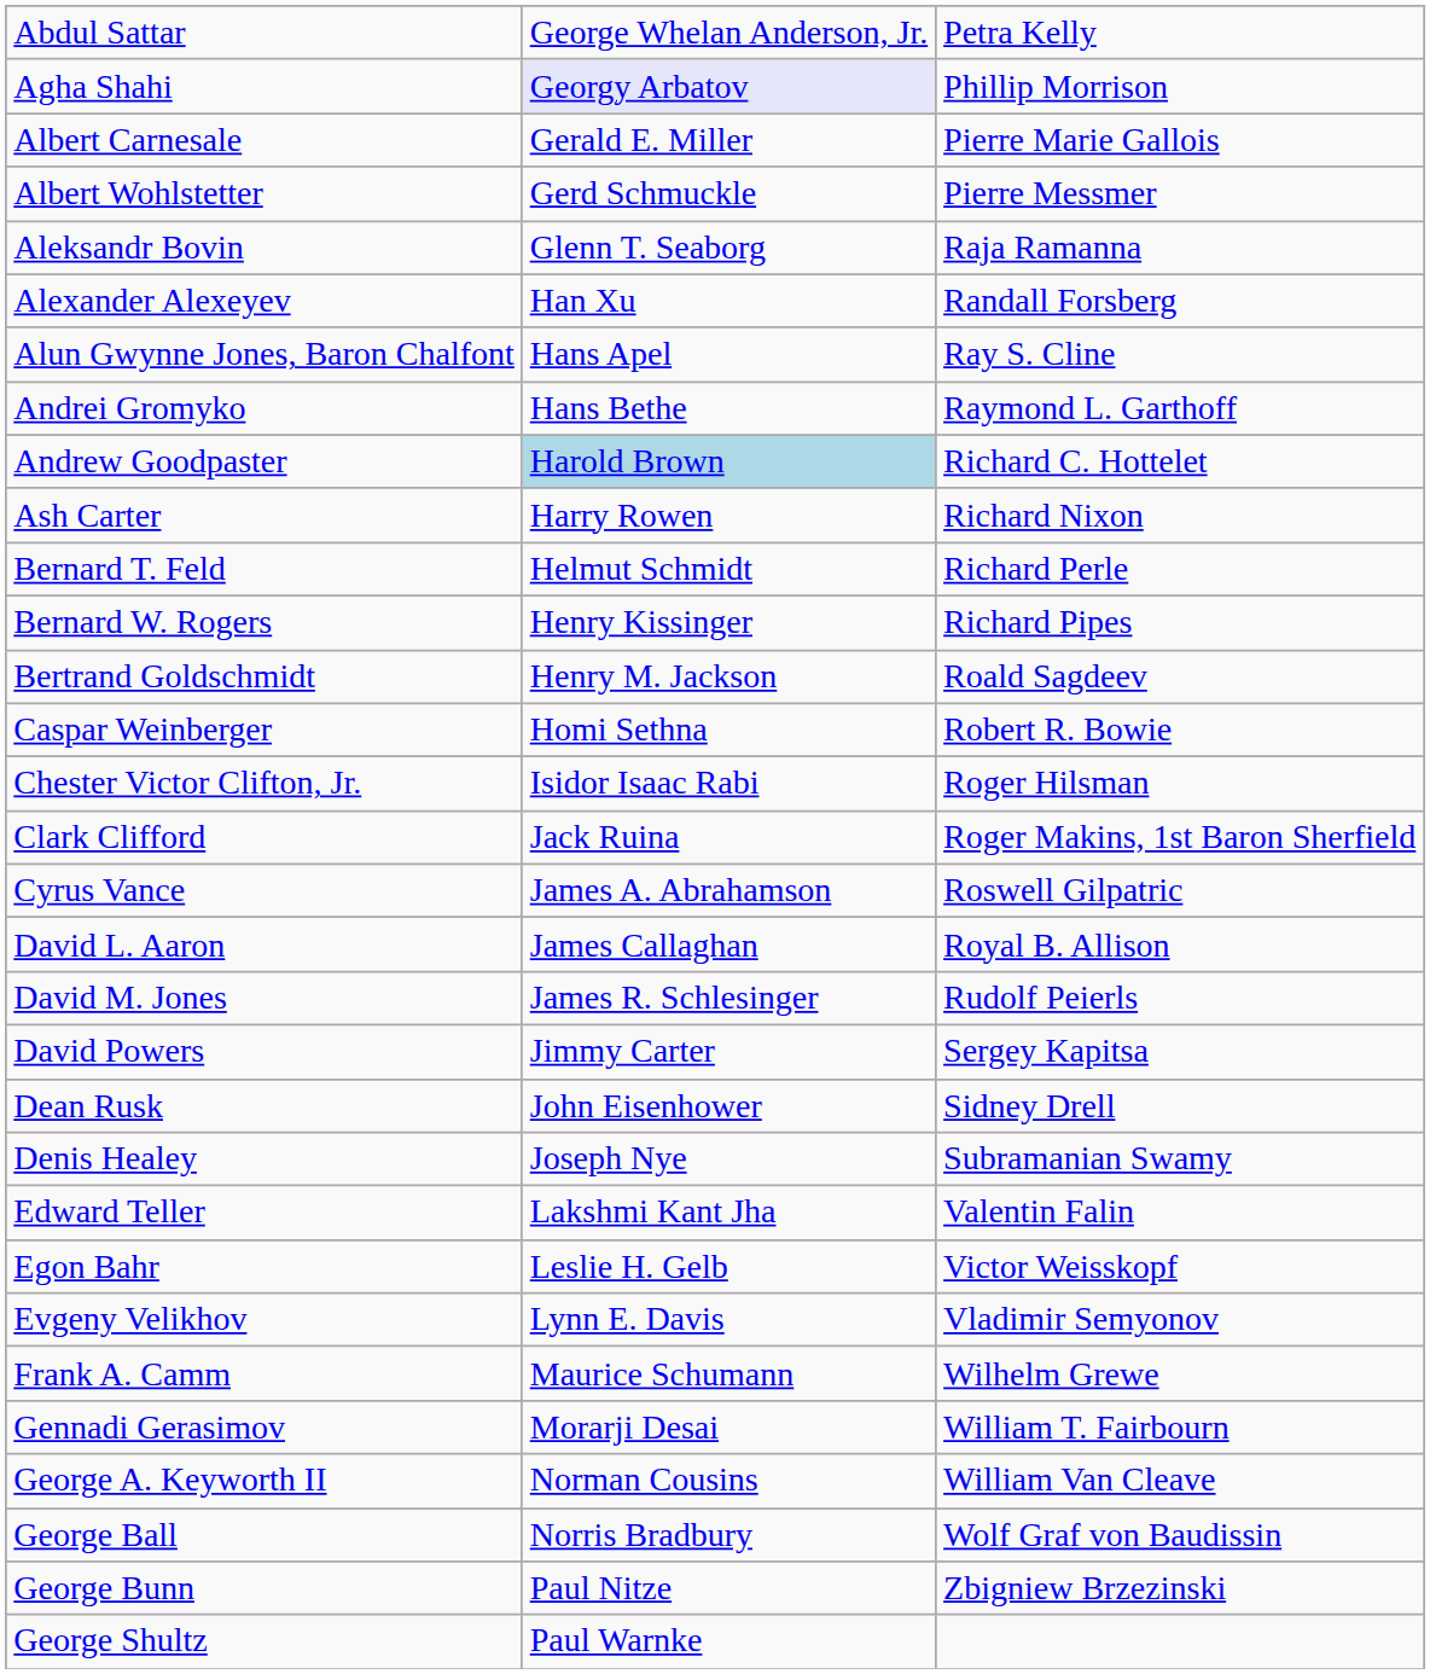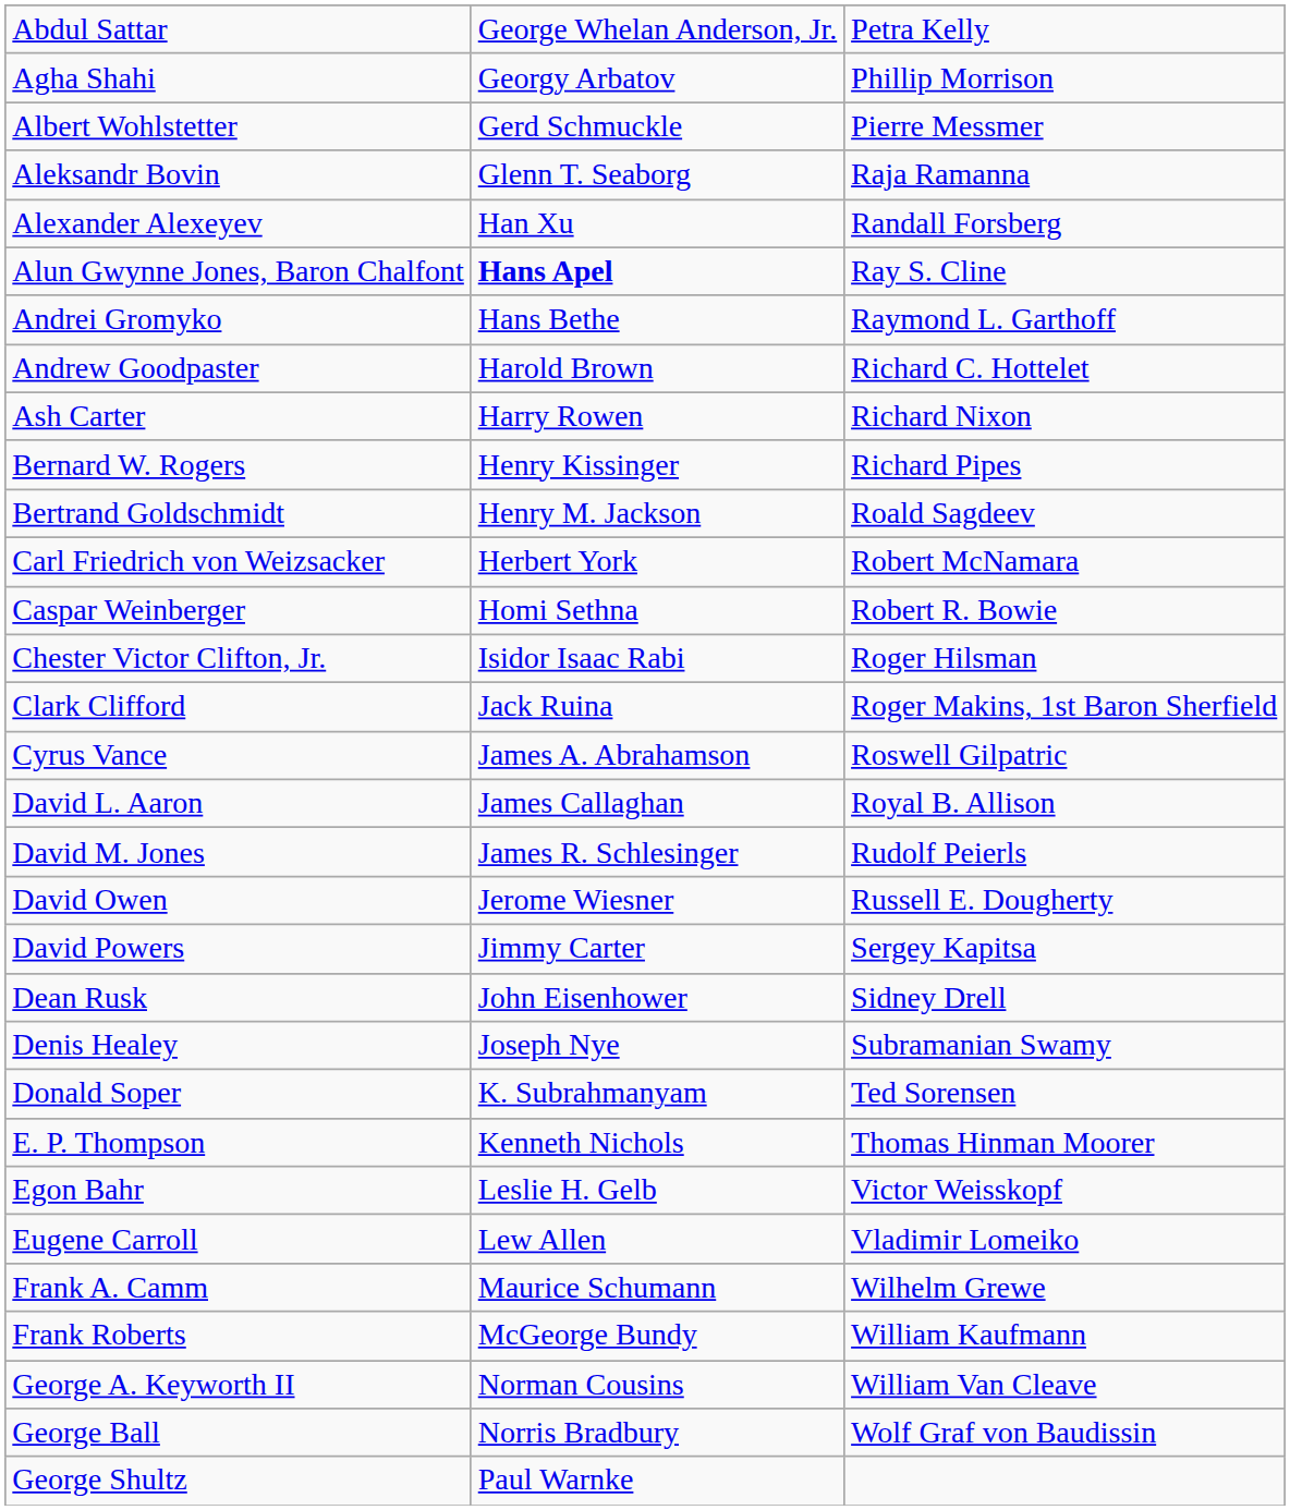 <table class="wikitable">
 <tr>
 <td><a href='#'>Abdul Sattar</a></td>
 <td><a href='#'>George Whelan Anderson, Jr.</a></td>
 <td><a href='#'>Petra Kelly</a></td>
 </tr>
 <tr>
 <td><a href='#'>Agha Shahi</a></td>
-<td style="background: lavender;"><a href='#'>Georgy Arbatov</a></td>
+<td><a href='#'>Georgy Arbatov</a></td>
 <td><a href='#'>Phillip Morrison</a></td>
-</tr>
-<tr>
-<td><a href='#'>Albert Carnesale</a></td>
-<td><a href='#'>Gerald E. Miller</a></td>
-<td><a href='#'>Pierre Marie Gallois</a></td>
 </tr>
 <tr>
 <td><a href='#'>Albert Wohlstetter</a></td>
 <td><a href='#'>Gerd Schmuckle</a></td>
 <td><a href='#'>Pierre Messmer</a></td>
 </tr>
 <tr>
 <td><a href='#'>Aleksandr Bovin</a></td>
 <td><a href='#'>Glenn T. Seaborg</a></td>
 <td><a href='#'>Raja Ramanna</a></td>
 </tr>
 <tr>
 <td><a href='#'>Alexander Alexeyev</a></td>
 <td><a href='#'>Han Xu</a></td>
 <td><a href='#'>Randall Forsberg</a></td>
 </tr>
 <tr>
 <td><a href='#'>Alun Gwynne Jones, Baron Chalfont</a></td>
-<td><a href='#'>Hans Apel</a></td>
+<td><strong><a href='#'>Hans Apel</a></strong></td>
 <td><a href='#'>Ray S. Cline</a></td>
 </tr>
 <tr>
 <td><a href='#'>Andrei Gromyko</a></td>
 <td><a href='#'>Hans Bethe</a></td>
 <td><a href='#'>Raymond L. Garthoff</a></td>
 </tr>
 <tr>
 <td><a href='#'>Andrew Goodpaster</a></td>
-<td style="background: lightblue;"><a href='#'>Harold Brown</a></td>
+<td><a href='#'>Harold Brown</a></td>
 <td><a href='#'>Richard C. Hottelet</a></td>
 </tr>
 <tr>
 <td><a href='#'>Ash Carter</a></td>
 <td><a href='#'>Harry Rowen</a></td>
 <td><a href='#'>Richard Nixon</a></td>
-</tr>
-<tr>
-<td><a href='#'>Bernard T. Feld</a></td>
-<td><a href='#'>Helmut Schmidt</a></td>
-<td><a href='#'>Richard Perle</a></td>
 </tr>
 <tr>
 <td><a href='#'>Bernard W. Rogers</a></td>
 <td><a href='#'>Henry Kissinger</a></td>
 <td><a href='#'>Richard Pipes</a></td>
 </tr>
 <tr>
 <td><a href='#'>Bertrand Goldschmidt</a></td>
 <td><a href='#'>Henry M. Jackson</a></td>
 <td><a href='#'>Roald Sagdeev</a></td>
+</tr>
+<tr>
+<td><a href='#'>Carl Friedrich von Weizsacker</a></td>
+<td><a href='#'>Herbert York</a></td>
+<td><a href='#'>Robert McNamara</a></td>
 </tr>
 <tr>
 <td><a href='#'>Caspar Weinberger</a></td>
 <td><a href='#'>Homi Sethna</a></td>
 <td><a href='#'>Robert R. Bowie</a></td>
 </tr>
 <tr>
 <td><a href='#'>Chester Victor Clifton, Jr.</a></td>
 <td><a href='#'>Isidor Isaac Rabi</a></td>
 <td><a href='#'>Roger Hilsman</a></td>
 </tr>
 <tr>
 <td><a href='#'>Clark Clifford</a></td>
 <td><a href='#'>Jack Ruina</a></td>
 <td><a href='#'>Roger Makins, 1st Baron Sherfield</a></td>
 </tr>
 <tr>
 <td><a href='#'>Cyrus Vance</a></td>
 <td><a href='#'>James A. Abrahamson</a></td>
 <td><a href='#'>Roswell Gilpatric</a></td>
 </tr>
 <tr>
 <td><a href='#'>David L. Aaron</a></td>
 <td><a href='#'>James Callaghan</a></td>
 <td><a href='#'>Royal B. Allison</a></td>
 </tr>
 <tr>
 <td><a href='#'>David M. Jones</a></td>
 <td><a href='#'>James R. Schlesinger</a></td>
 <td><a href='#'>Rudolf Peierls</a></td>
 </tr>
 <tr>
+<td><a href='#'>David Owen</a></td>
+<td><a href='#'>Jerome Wiesner</a></td>
+<td><a href='#'>Russell E. Dougherty</a></td>
+</tr>
+<tr>
 <td><a href='#'>David Powers</a></td>
 <td><a href='#'>Jimmy Carter</a></td>
 <td><a href='#'>Sergey Kapitsa</a></td>
 </tr>
 <tr>
 <td><a href='#'>Dean Rusk</a></td>
 <td><a href='#'>John Eisenhower</a></td>
 <td><a href='#'>Sidney Drell</a></td>
 </tr>
 <tr>
 <td><a href='#'>Denis Healey</a></td>
 <td><a href='#'>Joseph Nye</a></td>
 <td><a href='#'>Subramanian Swamy</a></td>
 </tr>
 <tr>
-<td><a href='#'>Edward Teller</a></td>
-<td><a href='#'>Lakshmi Kant Jha</a></td>
-<td><a href='#'>Valentin Falin</a></td>
+<td><a href='#'>Donald Soper</a></td>
+<td><a href='#'>K. Subrahmanyam</a></td>
+<td><a href='#'>Ted Sorensen</a></td>
+</tr>
+<tr>
+<td><a href='#'>E. P. Thompson</a></td>
+<td><a href='#'>Kenneth Nichols</a></td>
+<td><a href='#'>Thomas Hinman Moorer</a></td>
 </tr>
 <tr>
 <td><a href='#'>Egon Bahr</a></td>
 <td><a href='#'>Leslie H. Gelb</a></td>
 <td><a href='#'>Victor Weisskopf</a></td>
 </tr>
 <tr>
-<td><a href='#'>Evgeny Velikhov</a></td>
-<td><a href='#'>Lynn E. Davis</a></td>
-<td><a href='#'>Vladimir Semyonov</a></td>
+<td><a href='#'>Eugene Carroll</a></td>
+<td><a href='#'>Lew Allen</a></td>
+<td><a href='#'>Vladimir Lomeiko</a></td>
 </tr>
 <tr>
 <td><a href='#'>Frank A. Camm</a></td>
 <td><a href='#'>Maurice Schumann</a></td>
 <td><a href='#'>Wilhelm Grewe</a></td>
 </tr>
 <tr>
-<td><a href='#'>Gennadi Gerasimov</a></td>
-<td><a href='#'>Morarji Desai</a></td>
-<td><a href='#'>William T. Fairbourn</a></td>
+<td><a href='#'>Frank Roberts</a></td>
+<td><a href='#'>McGeorge Bundy</a></td>
+<td><a href='#'>William Kaufmann</a></td>
 </tr>
 <tr>
 <td><a href='#'>George A. Keyworth II</a></td>
 <td><a href='#'>Norman Cousins</a></td>
 <td><a href='#'>William Van Cleave</a></td>
 </tr>
 <tr>
 <td><a href='#'>George Ball</a></td>
 <td><a href='#'>Norris Bradbury</a></td>
 <td><a href='#'>Wolf Graf von Baudissin</a></td>
 </tr>
 <tr>
-<td><a href='#'>George Bunn</a></td>
-<td><a href='#'>Paul Nitze</a></td>
-<td><a href='#'>Zbigniew Brzezinski</a></td>
-</tr>
-<tr>
 <td><a href='#'>George Shultz</a></td>
 <td><a href='#'>Paul Warnke</a></td>
 <td></td>
 </tr>
 </table>
